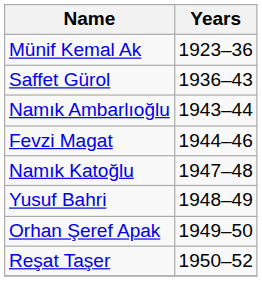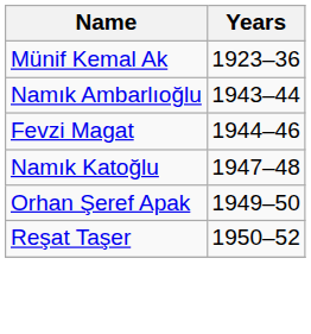 <table class="wikitable" style="text-align: center">
 <tr>
 <th rowspan="1">Name</th>
 <th rowspan="1">Years</th>
 </tr>
 <tr>
 <td align=left><a href='#'>Münif Kemal Ak</a></td>
 <td align=left>1923–36</td>
-</tr>
-<tr>
-<td align=left><a href='#'>Saffet Gürol</a></td>
-<td align=left>1936–43</td>
 </tr>
 <tr>
 <td align=left><a href='#'>Namık Ambarlıoğlu</a></td>
 <td align=left>1943–44</td>
 </tr>
 <tr>
 <td align=left><a href='#'>Fevzi Magat</a></td>
 <td align=left>1944–46</td>
 </tr>
 <tr>
 <td align=left><a href='#'>Namık Katoğlu</a></td>
 <td align=left>1947–48</td>
 </tr>
 <tr>
-<td align=left><a href='#'>Yusuf Bahri</a></td>
-<td align=left>1948–49</td>
-</tr>
-<tr>
 <td align=left><a href='#'>Orhan Şeref Apak</a></td>
 <td align=left>1949–50</td>
 </tr>
 <tr>
 <td align=left><a href='#'>Reşat Taşer</a></td>
 <td align=left>1950–52</td>
 </tr>
 <tr>
 </tr>
 </table>
